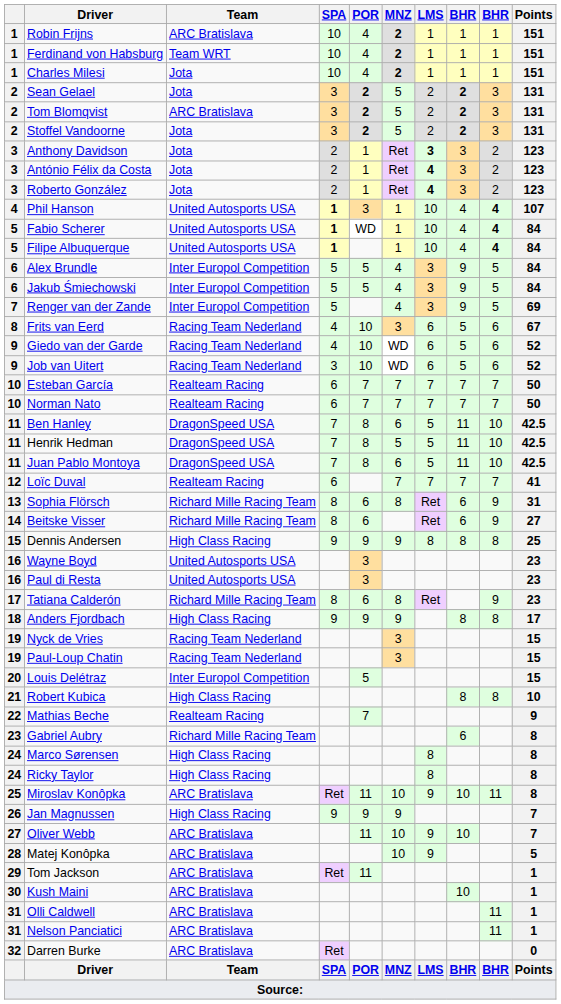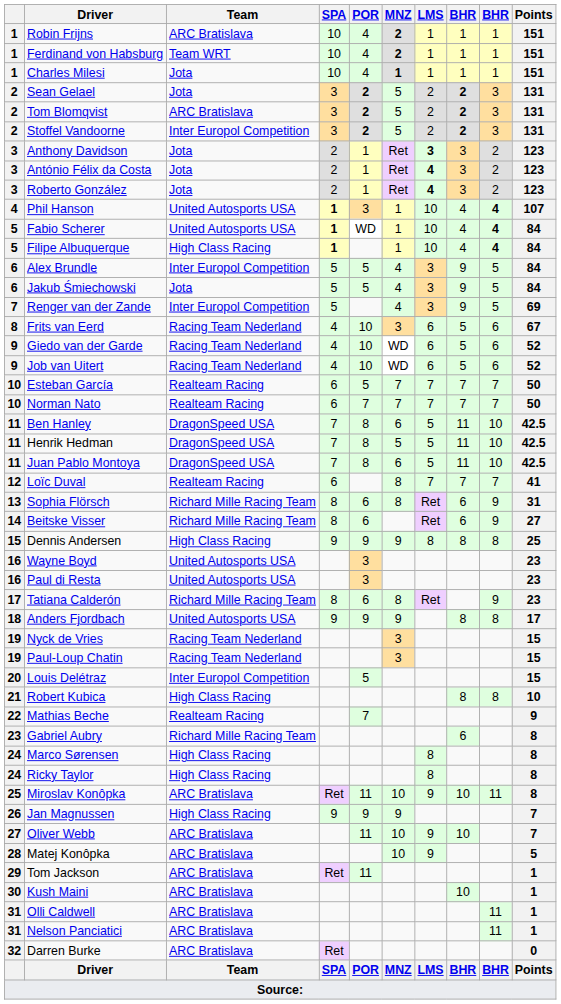 <table class="wikitable" style="font-size:85%; text-align:center;">
 <tr>
 <th></th>
 <th>Driver</th>
 <th>Team</th>
 <th><a href='#'>SPA</a><br></th>
 <th><a href='#'>POR</a><br></th>
 <th><a href='#'>MNZ</a><br></th>
 <th><a href='#'>LMS</a><br></th>
 <th><a href='#'>BHR</a><br></th>
 <th><a href='#'>BHR</a><br></th>
 <th>Points</th>
 </tr>
 <tr>
 <th>1</th>
 <td align=left> <a href='#'>Robin Frijns</a></td>
 <td align=left> <a href='#'>ARC Bratislava</a></td>
 <td style="background:#dfffdf;">10</td>
 <td style="background:#dfffdf;">4</td>
 <td style="background:#dfdfdf;"><strong>2</strong></td>
 <td style="background:#ffffbf;">1</td>
 <td style="background:#ffffbf;">1</td>
 <td style="background:#ffffbf;">1</td>
 <th>151</th>
 </tr>
 <tr>
 <th>1</th>
 <td align=left> <a href='#'>Ferdinand von Habsburg</a></td>
 <td align=left> <a href='#'>Team WRT</a></td>
 <td style="background:#dfffdf;">10</td>
 <td style="background:#dfffdf;">4</td>
 <td style="background:#dfdfdf;"><strong>2</strong></td>
 <td style="background:#ffffbf;">1</td>
 <td style="background:#ffffbf;">1</td>
 <td style="background:#ffffbf;">1</td>
 <th>151</th>
 </tr>
 <tr>
 <th>1</th>
 <td align=left> <a href='#'>Charles Milesi</a></td>
 <td align=left> <a href='#'>Jota</a></td>
 <td style="background:#dfffdf;">10</td>
 <td style="background:#dfffdf;">4</td>
-<td style="background:#dfdfdf;"><strong>2</strong></td>
+<td style="background:#dfdfdf;"><strong>1</strong></td>
 <td style="background:#ffffbf;">1</td>
 <td style="background:#ffffbf;">1</td>
 <td style="background:#ffffbf;">1</td>
 <th>151</th>
 </tr>
 <tr>
 <th>2</th>
 <td align=left> <a href='#'>Sean Gelael</a></td>
 <td align=left> <a href='#'>Jota</a></td>
 <td style="background:#ffdf9f;">3</td>
 <td style="background:#dfdfdf;"><strong>2</strong></td>
 <td style="background:#dfffdf;">5</td>
 <td style="background:#dfdfdf;">2</td>
 <td style="background:#dfdfdf;"><strong>2</strong></td>
 <td style="background:#ffdf9f;">3</td>
 <th>131</th>
 </tr>
 <tr>
 <th>2</th>
 <td align=left> <a href='#'>Tom Blomqvist</a></td>
 <td align="left"> <a href='#'>ARC Bratislava</a></td>
 <td style="background:#ffdf9f;">3</td>
 <td style="background:#dfdfdf;"><strong>2</strong></td>
 <td style="background:#dfffdf;">5</td>
 <td style="background:#dfdfdf;">2</td>
 <td style="background:#dfdfdf;"><strong>2</strong></td>
 <td style="background:#ffdf9f;">3</td>
 <th>131</th>
 </tr>
 <tr>
 <th>2</th>
 <td align=left> <a href='#'>Stoffel Vandoorne</a></td>
-<td align=left> <a href='#'>Jota</a></td>
+<td align=left> <a href='#'>Inter Europol Competition</a></td>
 <td style="background:#ffdf9f;">3</td>
 <td style="background:#dfdfdf;"><strong>2</strong></td>
 <td style="background:#dfffdf;">5</td>
 <td style="background:#dfdfdf;">2</td>
 <td style="background:#dfdfdf;"><strong>2</strong></td>
 <td style="background:#ffdf9f;">3</td>
 <th>131</th>
 </tr>
 <tr>
 <th>3</th>
 <td align=left> <a href='#'>Anthony Davidson</a></td>
 <td align=left> <a href='#'>Jota</a></td>
 <td style="background:#dfdfdf;">2</td>
 <td style="background:#ffffbf;">1</td>
 <td style="background:#efcfff;">Ret</td>
 <td style="background:#dfffdf;"><strong>3</strong></td>
 <td style="background:#ffdf9f;">3</td>
 <td style="background:#dfdfdf;">2</td>
 <th>123</th>
 </tr>
 <tr>
 <th>3</th>
 <td align=left> <a href='#'>António Félix da Costa</a></td>
 <td align=left> <a href='#'>Jota</a></td>
 <td style="background:#dfdfdf;">2</td>
 <td style="background:#ffffbf;">1</td>
 <td style="background:#efcfff;">Ret</td>
 <td style="background:#dfffdf;"><strong>4</strong></td>
 <td style="background:#ffdf9f;">3</td>
 <td style="background:#dfdfdf;">2</td>
 <th>123</th>
 </tr>
 <tr>
 <th>3</th>
 <td align=left> <a href='#'>Roberto González</a></td>
 <td align=left> <a href='#'>Jota</a></td>
 <td style="background:#dfdfdf;">2</td>
 <td style="background:#ffffbf;">1</td>
 <td style="background:#efcfff;">Ret</td>
 <td style="background:#dfffdf;"><strong>4</strong></td>
 <td style="background:#ffdf9f;">3</td>
 <td style="background:#dfdfdf;">2</td>
 <th>123</th>
 </tr>
 <tr>
 <th>4</th>
 <td align=left> <a href='#'>Phil Hanson</a></td>
 <td align=left> <a href='#'>United Autosports USA</a></td>
 <td style="background:#ffffbf;"><strong>1</strong></td>
 <td style="background:#ffdf9f;">3</td>
 <td style="background:#ffffbf;">1</td>
 <td style="background:#dfffdf;">10</td>
 <td style="background:#dfffdf;">4</td>
 <td style="background:#dfffdf;"><strong>4</strong></td>
 <th>107</th>
 </tr>
 <tr>
 <th>5</th>
 <td align=left> <a href='#'>Fabio Scherer</a></td>
 <td align=left> <a href='#'>United Autosports USA</a></td>
 <td style="background:#ffffbf;"><strong>1</strong></td>
 <td style="background:#ffffff;">WD</td>
 <td style="background:#ffffbf;">1</td>
 <td style="background:#dfffdf;">10</td>
 <td style="background:#dfffdf;">4</td>
 <td style="background:#dfffdf;"><strong>4</strong></td>
 <th>84</th>
 </tr>
 <tr>
 <th>5</th>
 <td align=left> <a href='#'>Filipe Albuquerque</a></td>
-<td align=left> <a href='#'>United Autosports USA</a></td>
+<td align="left"> <a href='#'>High Class Racing</a></td>
 <td style="background:#ffffbf;"><strong>1</strong></td>
 <td></td>
 <td style="background:#ffffbf;">1</td>
 <td style="background:#dfffdf;">10</td>
 <td style="background:#dfffdf;">4</td>
 <td style="background:#dfffdf;"><strong>4</strong></td>
 <th>84</th>
 </tr>
 <tr>
 <th>6</th>
 <td align=left> <a href='#'>Alex Brundle</a></td>
 <td align=left> <a href='#'>Inter Europol Competition</a></td>
 <td style="background:#dfffdf;">5</td>
 <td style="background:#dfffdf;">5</td>
 <td style="background:#dfffdf;">4</td>
 <td style="background:#ffdf9f;">3</td>
 <td style="background:#dfffdf;">9</td>
 <td style="background:#dfffdf;">5</td>
 <th>84</th>
 </tr>
 <tr>
 <th>6</th>
 <td align=left> <a href='#'>Jakub Śmiechowski</a></td>
-<td align=left> <a href='#'>Inter Europol Competition</a></td>
+<td align=left> <a href='#'>Jota</a></td>
 <td style="background:#dfffdf;">5</td>
 <td style="background:#dfffdf;">5</td>
 <td style="background:#dfffdf;">4</td>
 <td style="background:#ffdf9f;">3</td>
 <td style="background:#dfffdf;">9</td>
 <td style="background:#dfffdf;">5</td>
 <th>84</th>
 </tr>
 <tr>
 <th>7</th>
 <td align=left> <a href='#'>Renger van der Zande</a></td>
 <td align=left> <a href='#'>Inter Europol Competition</a></td>
 <td style="background:#dfffdf;">5</td>
 <td></td>
 <td style="background:#dfffdf;">4</td>
 <td style="background:#ffdf9f;">3</td>
 <td style="background:#dfffdf;">9</td>
 <td style="background:#dfffdf;">5</td>
 <th>69</th>
 </tr>
 <tr>
 <th>8</th>
 <td align=left> <a href='#'>Frits van Eerd</a></td>
 <td align=left> <a href='#'>Racing Team Nederland</a></td>
 <td style="background:#dfffdf;">4</td>
 <td style="background:#dfffdf;">10</td>
 <td style="background:#ffdf9f;">3</td>
 <td style="background:#dfffdf;">6</td>
 <td style="background:#dfffdf;">5</td>
 <td style="background:#dfffdf;">6</td>
 <th>67</th>
 </tr>
 <tr>
 <th>9</th>
 <td align=left> <a href='#'>Giedo van der Garde</a></td>
 <td align=left> <a href='#'>Racing Team Nederland</a></td>
 <td style="background:#dfffdf;">4</td>
 <td style="background:#dfffdf;">10</td>
 <td style="background:#ffffff;">WD</td>
 <td style="background:#dfffdf;">6</td>
 <td style="background:#dfffdf;">5</td>
 <td style="background:#dfffdf;">6</td>
 <th>52</th>
 </tr>
 <tr>
 <th>9</th>
 <td align=left> <a href='#'>Job van Uitert</a></td>
 <td align=left> <a href='#'>Racing Team Nederland</a></td>
-<td style="background:#dfffdf;">3</td>
+<td style="background:#dfffdf;">4</td>
 <td style="background:#dfffdf;">10</td>
 <td style="background:#ffffff;">WD</td>
 <td style="background:#dfffdf;">6</td>
 <td style="background:#dfffdf;">5</td>
 <td style="background:#dfffdf;">6</td>
 <th>52</th>
 </tr>
 <tr>
 <th>10</th>
 <td align=left> <a href='#'>Esteban García</a></td>
 <td align=left> <a href='#'>Realteam Racing</a></td>
 <td style="background:#dfffdf;">6</td>
-<td style="background:#dfffdf;">7</td>
+<td style="background:#dfffdf;">5</td>
 <td style="background:#dfffdf;">7</td>
 <td style="background:#dfffdf;">7</td>
 <td style="background:#dfffdf;">7</td>
 <td style="background:#dfffdf;">7</td>
 <th>50</th>
 </tr>
 <tr>
 <th>10</th>
 <td align=left> <a href='#'>Norman Nato</a></td>
 <td align=left> <a href='#'>Realteam Racing</a></td>
 <td style="background:#dfffdf;">6</td>
 <td style="background:#dfffdf;">7</td>
 <td style="background:#dfffdf;">7</td>
 <td style="background:#dfffdf;">7</td>
 <td style="background:#dfffdf;">7</td>
 <td style="background:#dfffdf;">7</td>
 <th>50</th>
 </tr>
 <tr>
 <th>11</th>
 <td align=left> <a href='#'>Ben Hanley</a></td>
 <td align=left> <a href='#'>DragonSpeed USA</a></td>
 <td style="background:#dfffdf;">7</td>
 <td style="background:#dfffdf;">8</td>
 <td style="background:#dfffdf;">6</td>
 <td style="background:#dfffdf;">5</td>
 <td style="background:#dfffdf;">11</td>
 <td style="background:#dfffdf;">10</td>
 <th>42.5</th>
 </tr>
 <tr>
 <th>11</th>
 <td align=left> Henrik Hedman</td>
 <td align=left> <a href='#'>DragonSpeed USA</a></td>
 <td style="background:#dfffdf;">7</td>
 <td style="background:#dfffdf;">8</td>
 <td style="background:#dfffdf;">5</td>
 <td style="background:#dfffdf;">5</td>
 <td style="background:#dfffdf;">11</td>
 <td style="background:#dfffdf;">10</td>
 <th>42.5</th>
 </tr>
 <tr>
 <th>11</th>
 <td align=left> <a href='#'>Juan Pablo Montoya</a></td>
 <td align=left> <a href='#'>DragonSpeed USA</a></td>
 <td style="background:#dfffdf;">7</td>
 <td style="background:#dfffdf;">8</td>
 <td style="background:#dfffdf;">6</td>
 <td style="background:#dfffdf;">5</td>
 <td style="background:#dfffdf;">11</td>
 <td style="background:#dfffdf;">10</td>
 <th>42.5</th>
 </tr>
 <tr>
 <th>12</th>
 <td align=left> <a href='#'>Loïc Duval</a></td>
 <td align=left> <a href='#'>Realteam Racing</a></td>
 <td style="background:#dfffdf;">6</td>
 <td></td>
-<td style="background:#dfffdf;">7</td>
+<td style="background:#dfffdf;">8</td>
 <td style="background:#dfffdf;">7</td>
 <td style="background:#dfffdf;">7</td>
 <td style="background:#dfffdf;">7</td>
 <th>41</th>
 </tr>
 <tr>
 <th>13</th>
 <td align=left> <a href='#'>Sophia Flörsch</a></td>
 <td align=left> <a href='#'>Richard Mille Racing Team</a></td>
 <td style="background:#dfffdf;">8</td>
 <td style="background:#dfffdf;">6</td>
 <td style="background:#dfffdf;">8</td>
 <td style="background:#efcfff;">Ret</td>
 <td style="background:#dfffdf;">6</td>
 <td style="background:#dfffdf;">9</td>
 <th>31</th>
 </tr>
 <tr>
 <th>14</th>
 <td align=left> <a href='#'>Beitske Visser</a></td>
 <td align=left> <a href='#'>Richard Mille Racing Team</a></td>
 <td style="background:#dfffdf;">8</td>
 <td style="background:#dfffdf;">6</td>
 <td></td>
 <td style="background:#efcfff;">Ret</td>
 <td style="background:#dfffdf;">6</td>
 <td style="background:#dfffdf;">9</td>
 <th>27</th>
 </tr>
 <tr>
 <th>15</th>
 <td align=left> Dennis Andersen</td>
 <td align=left> <a href='#'>High Class Racing</a></td>
 <td style="background:#dfffdf;">9</td>
 <td style="background:#dfffdf;">9</td>
 <td style="background:#dfffdf;">9</td>
 <td style="background:#dfffdf;">8</td>
 <td style="background:#dfffdf;">8</td>
 <td style="background:#dfffdf;">8</td>
 <th>25</th>
 </tr>
 <tr>
 <th>16</th>
 <td align=left> <a href='#'>Wayne Boyd</a></td>
 <td align=left> <a href='#'>United Autosports USA</a></td>
 <td></td>
 <td style="background:#ffdf9f;">3</td>
 <td></td>
 <td></td>
 <td></td>
 <td></td>
 <th>23</th>
 </tr>
 <tr>
 <th>16</th>
 <td align=left> <a href='#'>Paul di Resta</a></td>
 <td align=left> <a href='#'>United Autosports USA</a></td>
 <td></td>
 <td style="background:#ffdf9f;">3</td>
 <td></td>
 <td></td>
 <td></td>
 <td></td>
 <th>23</th>
 </tr>
 <tr>
 <th>17</th>
 <td align=left> <a href='#'>Tatiana Calderón</a></td>
 <td align=left> <a href='#'>Richard Mille Racing Team</a></td>
 <td style="background:#dfffdf;">8</td>
 <td style="background:#dfffdf;">6</td>
 <td style="background:#dfffdf;">8</td>
 <td style="background:#efcfff;">Ret</td>
 <td></td>
 <td style="background:#dfffdf;">9</td>
 <th>23</th>
 </tr>
 <tr>
 <th>18</th>
 <td align="left"> <a href='#'>Anders Fjordbach</a></td>
-<td align="left"> <a href='#'>High Class Racing</a></td>
+<td align=left> <a href='#'>United Autosports USA</a></td>
 <td style="background:#dfffdf;">9</td>
 <td style="background:#dfffdf;">9</td>
 <td style="background:#dfffdf;">9</td>
 <td></td>
 <td style="background:#dfffdf;">8</td>
 <td style="background:#dfffdf;">8</td>
 <th>17</th>
 </tr>
 <tr>
 <th>19</th>
 <td align="left"> <a href='#'>Nyck de Vries</a></td>
 <td align="left"> <a href='#'>Racing Team Nederland</a></td>
 <td></td>
 <td></td>
 <td style="background:#ffdf9f;">3</td>
 <td></td>
 <td></td>
 <td></td>
 <th>15</th>
 </tr>
 <tr>
 <th>19</th>
 <td align="left"> <a href='#'>Paul-Loup Chatin</a></td>
 <td align="left"> <a href='#'>Racing Team Nederland</a></td>
 <td></td>
 <td></td>
 <td style="background:#ffdf9f;">3</td>
 <td></td>
 <td></td>
 <td></td>
 <th>15</th>
 </tr>
 <tr>
 <th>20</th>
 <td align="left"> <a href='#'>Louis Delétraz</a></td>
 <td align="left"> <a href='#'>Inter Europol Competition</a></td>
 <td></td>
 <td style="background:#dfffdf;">5</td>
 <td></td>
 <td></td>
 <td></td>
 <td></td>
 <th>15</th>
 </tr>
 <tr>
 <th>21</th>
 <td align="left"> <a href='#'>Robert Kubica</a></td>
 <td align="left"> <a href='#'>High Class Racing</a></td>
 <td></td>
 <td></td>
 <td></td>
 <td></td>
 <td style="background:#dfffdf;">8</td>
 <td style="background:#dfffdf;">8</td>
 <th>10</th>
 </tr>
 <tr>
 <th>22</th>
 <td align="left"> <a href='#'>Mathias Beche</a></td>
 <td align="left"> <a href='#'>Realteam Racing</a></td>
 <td></td>
 <td style="background:#dfffdf;">7</td>
 <td></td>
 <td></td>
 <td></td>
 <td></td>
 <th>9</th>
 </tr>
 <tr>
 <th>23</th>
 <td align="left"> <a href='#'>Gabriel Aubry</a></td>
 <td align="left"> <a href='#'>Richard Mille Racing Team</a></td>
 <td></td>
 <td></td>
 <td></td>
 <td></td>
 <td style="background:#dfffdf;">6</td>
 <td></td>
 <th>8</th>
 </tr>
 <tr>
 <th>24</th>
 <td align="left"> <a href='#'>Marco Sørensen</a></td>
 <td align="left"> <a href='#'>High Class Racing</a></td>
 <td></td>
 <td></td>
 <td></td>
 <td style="background:#dfffdf;">8</td>
 <td></td>
 <td></td>
 <th>8</th>
 </tr>
 <tr>
 <th>24</th>
 <td align="left"> <a href='#'>Ricky Taylor</a></td>
 <td align="left"> <a href='#'>High Class Racing</a></td>
 <td></td>
 <td></td>
 <td></td>
 <td style="background:#dfffdf;">8</td>
 <td></td>
 <td></td>
 <th>8</th>
 </tr>
 <tr>
 <th>25</th>
 <td align="left"> <a href='#'>Miroslav Konôpka</a></td>
 <td align="left"> <a href='#'>ARC Bratislava</a></td>
 <td style="background:#efcfff;">Ret</td>
 <td style="background:#dfffdf;">11</td>
 <td style="background:#dfffdf;">10</td>
 <td style="background:#dfffdf;">9</td>
 <td style="background:#dfffdf;">10</td>
 <td style="background:#dfffdf;">11</td>
 <th>8</th>
 </tr>
 <tr>
 <th>26</th>
 <td align="left"> <a href='#'>Jan Magnussen</a></td>
 <td align="left"> <a href='#'>High Class Racing</a></td>
 <td style="background:#dfffdf;">9</td>
 <td style="background:#dfffdf;">9</td>
 <td style="background:#dfffdf;">9</td>
 <td></td>
 <td></td>
 <td></td>
 <th>7</th>
 </tr>
 <tr>
 <th>27</th>
 <td align="left"> <a href='#'>Oliver Webb</a></td>
 <td align="left"> <a href='#'>ARC Bratislava</a></td>
 <td></td>
 <td style="background:#dfffdf;">11</td>
 <td style="background:#dfffdf;">10</td>
 <td style="background:#dfffdf;">9</td>
 <td style="background:#dfffdf;">10</td>
 <td></td>
 <th>7</th>
 </tr>
 <tr>
 <th>28</th>
 <td align=left> Matej Konôpka</td>
 <td align=left> <a href='#'>ARC Bratislava</a></td>
 <td></td>
 <td></td>
 <td style="background:#dfffdf;">10</td>
 <td style="background:#dfffdf;">9</td>
 <td></td>
 <td></td>
 <th>5</th>
 </tr>
 <tr>
 <th>29</th>
 <td align=left> Tom Jackson</td>
 <td align=left> <a href='#'>ARC Bratislava</a></td>
 <td style="background:#efcfff;">Ret</td>
 <td style="background:#dfffdf;">11</td>
 <td></td>
 <td></td>
 <td></td>
 <td></td>
 <th>1</th>
 </tr>
 <tr>
 <th>30</th>
 <td align=left> <a href='#'>Kush Maini</a></td>
 <td align=left> <a href='#'>ARC Bratislava</a></td>
 <td></td>
 <td></td>
 <td></td>
 <td></td>
 <td style="background:#dfffdf;">10</td>
 <td></td>
 <th>1</th>
 </tr>
 <tr>
 <th>31</th>
 <td align=left> <a href='#'>Olli Caldwell</a></td>
 <td align=left> <a href='#'>ARC Bratislava</a></td>
 <td></td>
 <td></td>
 <td></td>
 <td></td>
 <td></td>
 <td style="background:#dfffdf;">11</td>
 <th>1</th>
 </tr>
 <tr>
 <th>31</th>
 <td align=left> <a href='#'>Nelson Panciatici</a></td>
 <td align=left> <a href='#'>ARC Bratislava</a></td>
 <td></td>
 <td></td>
 <td></td>
 <td></td>
 <td></td>
 <td style="background:#dfffdf;">11</td>
 <th>1</th>
 </tr>
 <tr>
 <th>32</th>
 <td align=left> Darren Burke</td>
 <td align=left> <a href='#'>ARC Bratislava</a></td>
 <td style="background:#efcfff;">Ret</td>
 <td></td>
 <td></td>
 <td></td>
 <td></td>
 <td></td>
 <th>0</th>
 </tr>
 <tr>
 <th></th>
 <th>Driver</th>
 <th>Team</th>
 <th><a href='#'>SPA</a><br></th>
 <th><a href='#'>POR</a><br></th>
 <th><a href='#'>MNZ</a><br></th>
 <th><a href='#'>LMS</a><br></th>
 <th><a href='#'>BHR</a><br></th>
 <th><a href='#'>BHR</a><br></th>
 <th>Points</th>
 </tr>
 <tr class="sortbottom">
 <td colspan="11" style="background-color:#EAECF0;text-align:center"><strong>Source:</strong></td>
 </tr>
 </table>
